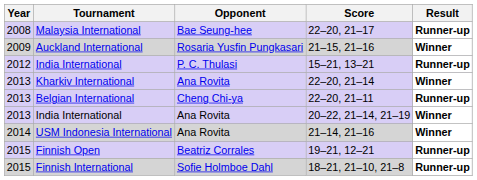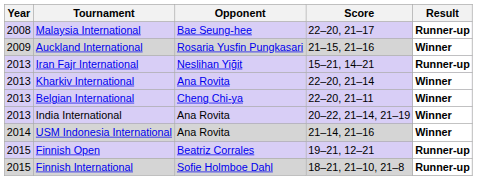 <table class="sortable wikitable" style="font-size: 95%;">
 <tr>
 <th>Year</th>
 <th>Tournament</th>
 <th>Opponent</th>
 <th>Score</th>
 <th>Result</th>
 </tr>
 <tr style="background:#D8CEF6">
 <td align="center">2008</td>
 <td align="left"><a href='#'>Malaysia International</a></td>
 <td align="left"> <a href='#'>Bae Seung-hee</a></td>
 <td align="left">22–20, 21–17</td>
 <td style="text-align:left; background:white"> <strong>Runner-up</strong></td>
 </tr>
 <tr style="background:#D5D5D5">
 <td align="center">2009</td>
 <td align="left"><a href='#'>Auckland International</a></td>
 <td align="left"> <a href='#'>Rosaria Yusfin Pungkasari</a></td>
 <td align="left">21–15, 21–16</td>
 <td style="text-align:left; background:white"> <strong>Winner</strong></td>
 </tr>
 <tr style="background:#D8CEF6">
-<td align="center">2012</td>
-<td align="left"><a href='#'>India International</a></td>
-<td align="left"> <a href='#'>P. C. Thulasi</a></td>
-<td align="left">15–21, 13–21</td>
+<td align="center">2013</td>
+<td align="left"><a href='#'>Iran Fajr International</a></td>
+<td align="left"> <a href='#'>Neslihan Yiğit</a></td>
+<td align="left">15–21, 14–21</td>
 <td style="text-align:left; background:white"> <strong>Runner-up</strong></td>
 </tr>
 <tr style="background:#D8CEF6">
 <td align="center">2013</td>
 <td align="left"><a href='#'>Kharkiv International</a></td>
 <td align="left"> <a href='#'>Ana Rovita</a></td>
 <td align="left">22–20, 21–14</td>
 <td style="text-align:left; background:white"> <strong>Winner</strong></td>
 </tr>
 <tr style="background:#D8CEF6">
 <td align="center">2013</td>
 <td align="left"><a href='#'>Belgian International</a></td>
 <td align="left"> <a href='#'>Cheng Chi-ya</a></td>
 <td align="left">22–20, 21–11</td>
-<td style="text-align:left; background:white"> <strong>Runner-up</strong></td>
+<td style="text-align:left; background:white"> <strong>Winner</strong></td>
 </tr>
 <tr style="background:#D8CEF6">
 <td align="center">2013</td>
 <td align="left">India International</td>
 <td align="left"> Ana Rovita</td>
 <td align="left">20–22, 21–14, 21–19</td>
 <td style="text-align:left; background:white"> <strong>Winner</strong></td>
 </tr>
 <tr style="background:#D5D5D5">
 <td align="center">2014</td>
 <td align="left"><a href='#'>USM Indonesia International</a></td>
 <td align="left"> Ana Rovita</td>
 <td align="left">21–14, 21–16</td>
 <td style="text-align:left; background:white"> <strong>Winner</strong></td>
 </tr>
 <tr style="background:#D8CEF6">
 <td align="center">2015</td>
 <td align="left"><a href='#'>Finnish Open</a></td>
 <td align="left"> <a href='#'>Beatriz Corrales</a></td>
 <td align="left">19–21, 12–21</td>
 <td style="text-align:left; background:white"> <strong>Runner-up</strong></td>
 </tr>
 <tr style="background:#D5D5D5">
 <td align="center">2015</td>
 <td align="left"><a href='#'>Finnish International</a></td>
 <td align="left"> <a href='#'>Sofie Holmboe Dahl</a></td>
 <td align="left">18–21, 21–10, 21–8</td>
 <td style="text-align:left; background:white"> <strong>Runner-up</strong></td>
 </tr>
 </table>
